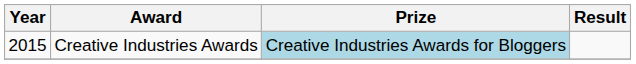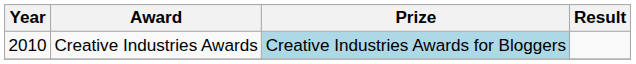 <table class="wikitable">
 <tr>
 <th>Year</th>
 <th>Award</th>
 <th>Prize</th>
 <th>Result</th>
 </tr>
 <tr>
-<td>2015</td>
+<td>2010</td>
 <td>Creative Industries Awards</td>
 <td style="background: lightblue;">Creative Industries Awards for Bloggers</td>
 <td></td>
 </tr>
 <tr>
 </tr>
 </table>
